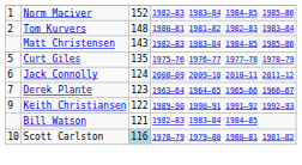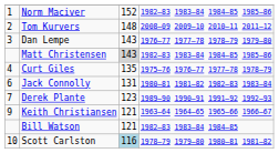 <table class="wikitable">
 <tr>
 </tr>
 <tr>
 <td>1</td>
 <td><a href='#'>Norm Maciver</a></td>
 <td>152</td>
 <td style="font-size:80%;"><a href='#'>1982–83</a> <a href='#'>1983–84</a> <a href='#'>1984–85</a> <a href='#'>1985–86</a></td>
 </tr>
 <tr>
 <td>2</td>
 <td><a href='#'>Tom Kurvers</a></td>
 <td>148</td>
-<td style="font-size:80%;"><a href='#'>1980–81</a> <a href='#'>1981–82</a> <a href='#'>1982–83</a> <a href='#'>1983–84</a></td>
+<td style="font-size:80%;"><a href='#'>2008–09</a> <a href='#'>2009–10</a> <a href='#'>2010–11</a> <a href='#'>2011–12</a></td>
+</tr>
+<tr>
+<td>3</td>
+<td>Dan Lempe</td>
+<td>143</td>
+<td style="font-size:80%;"><a href='#'>1976–77</a> <a href='#'>1977–78</a> <a href='#'>1978–79</a> <a href='#'>1979–80</a></td>
 </tr>
 <tr>
 <td></td>
 <td><a href='#'>Matt Christensen</a></td>
-<td>143</td>
+<td style="background: lightgrey;">143</td>
 <td style="font-size:80%;"><a href='#'>1982–83</a> <a href='#'>1983–84</a> <a href='#'>1984–85</a> <a href='#'>1985–86</a></td>
 </tr>
 <tr>
-<td>5</td>
+<td>4</td>
 <td><a href='#'>Curt Giles</a></td>
 <td>135</td>
 <td style="font-size:80%;"><a href='#'>1975–76</a> <a href='#'>1976–77</a> <a href='#'>1977–78</a> <a href='#'>1978–79</a></td>
 </tr>
 <tr>
 <td>6</td>
 <td><a href='#'>Jack Connolly</a></td>
-<td>124</td>
-<td style="font-size:80%;"><a href='#'>2008–09</a> <a href='#'>2009–10</a> <a href='#'>2010–11</a> <a href='#'>2011–12</a></td>
+<td>131</td>
+<td style="font-size:80%;"><a href='#'>1980–81</a> <a href='#'>1981–82</a> <a href='#'>1982–83</a> <a href='#'>1983–84</a></td>
 </tr>
 <tr>
 <td>7</td>
 <td><a href='#'>Derek Plante</a></td>
 <td>123</td>
-<td style="font-size:80%;"><a href='#'>1963–64</a> <a href='#'>1964–65</a> <a href='#'>1965–66</a> <a href='#'>1966–67</a></td>
+<td style="font-size:80%;"><a href='#'>1989–90</a> <a href='#'>1990–91</a> <a href='#'>1991–92</a> <a href='#'>1992–93</a></td>
 </tr>
 <tr>
 <td>9</td>
 <td><a href='#'>Keith Christiansen</a></td>
-<td>122</td>
-<td style="font-size:80%;"><a href='#'>1989–90</a> <a href='#'>1990–91</a> <a href='#'>1991–92</a> <a href='#'>1992–93</a></td>
+<td>121</td>
+<td style="font-size:80%;"><a href='#'>1963–64</a> <a href='#'>1964–65</a> <a href='#'>1965–66</a> <a href='#'>1966–67</a></td>
 </tr>
 <tr>
 <td></td>
 <td><a href='#'>Bill Watson</a></td>
 <td>121</td>
 <td style="font-size:80%;"><a href='#'>1982–83</a> <a href='#'>1983–84</a> <a href='#'>1984–85</a></td>
 </tr>
 <tr>
 <td>10</td>
 <td>Scott Carlston</td>
 <td style="background: lightblue;">116</td>
 <td style="font-size:80%;"><a href='#'>1978–79</a> <a href='#'>1979–80</a> <a href='#'>1980–81</a> <a href='#'>1981–82</a></td>
 </tr>
 </table>
